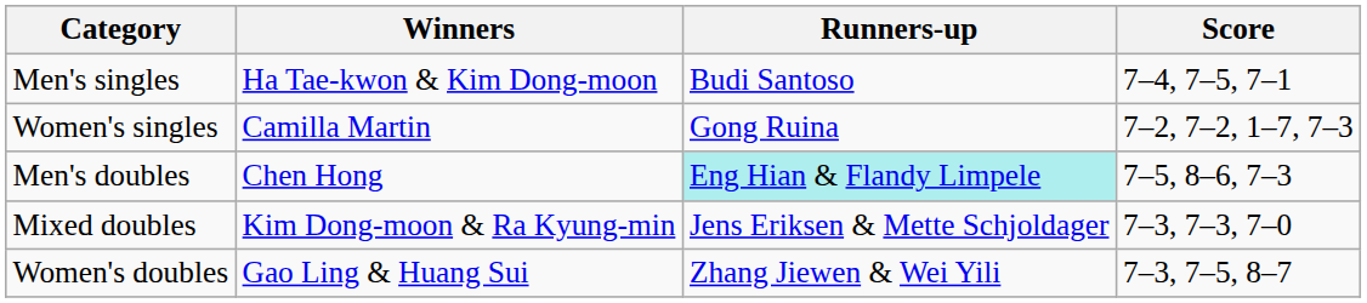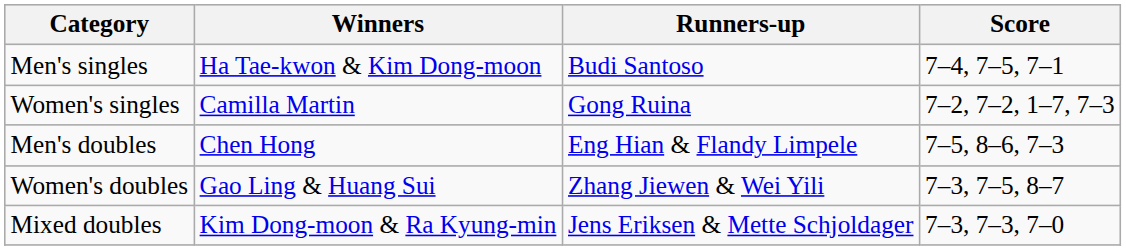 <table class=wikitable>
 <tr>
 <th>Category</th>
 <th>Winners</th>
 <th>Runners-up</th>
 <th>Score</th>
 </tr>
 <tr>
 <td>Men's singles</td>
 <td> <a href='#'>Ha Tae-kwon</a> & <a href='#'>Kim Dong-moon</a></td>
 <td> <a href='#'>Budi Santoso</a></td>
 <td>7–4, 7–5, 7–1</td>
 </tr>
 <tr>
 <td>Women's singles</td>
 <td> <a href='#'>Camilla Martin</a></td>
 <td> <a href='#'>Gong Ruina</a></td>
 <td>7–2, 7–2, 1–7, 7–3</td>
 </tr>
 <tr>
 <td>Men's doubles</td>
 <td> <a href='#'>Chen Hong</a></td>
-<td style="background: paleturquoise;"> <a href='#'>Eng Hian</a> & <a href='#'>Flandy Limpele</a></td>
+<td> <a href='#'>Eng Hian</a> & <a href='#'>Flandy Limpele</a></td>
 <td>7–5, 8–6, 7–3</td>
+</tr>
+<tr>
+<td>Women's doubles</td>
+<td> <a href='#'>Gao Ling</a> & <a href='#'>Huang Sui</a></td>
+<td> <a href='#'>Zhang Jiewen</a> & <a href='#'>Wei Yili</a></td>
+<td>7–3, 7–5, 8–7</td>
 </tr>
 <tr>
 <td>Mixed doubles</td>
 <td> <a href='#'>Kim Dong-moon</a> & <a href='#'>Ra Kyung-min</a></td>
 <td> <a href='#'>Jens Eriksen</a> & <a href='#'>Mette Schjoldager</a></td>
 <td>7–3, 7–3, 7–0</td>
 </tr>
-<tr>
-<td>Women's doubles</td>
-<td> <a href='#'>Gao Ling</a> & <a href='#'>Huang Sui</a></td>
-<td> <a href='#'>Zhang Jiewen</a> & <a href='#'>Wei Yili</a></td>
-<td>7–3, 7–5, 8–7</td>
-</tr>
 </table>
